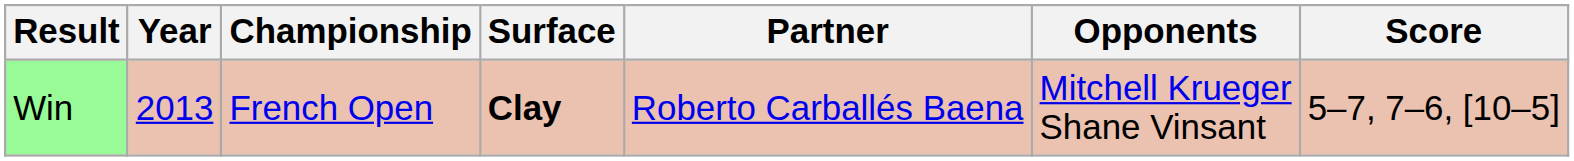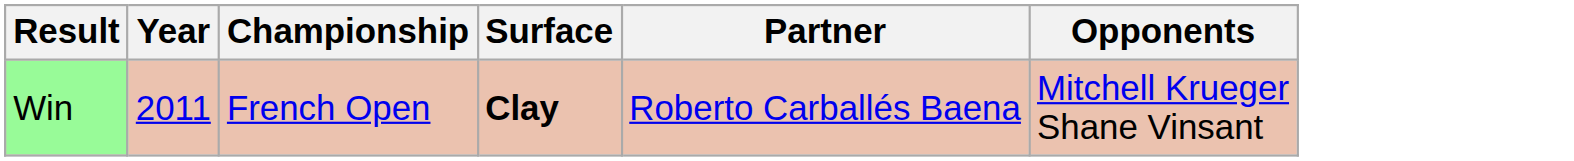 <table class="sortable wikitable">
 <tr>
 <th>Result</th>
 <th>Year</th>
 <th>Championship</th>
 <th>Surface</th>
 <th>Partner</th>
 <th>Opponents</th>
-<th>Score</th>
 </tr>
 <tr style="background:#ebc2af;">
 <td style="background:#98fb98;">Win</td>
-<td><a href='#'>2013</a></td>
+<td><a href='#'>2011</a></td>
 <td><a href='#'>French Open</a></td>
 <td><strong>Clay</strong></td>
 <td> <a href='#'>Roberto Carballés Baena</a></td>
 <td> <a href='#'>Mitchell Krueger</a><br> Shane Vinsant</td>
-<td>5–7, 7–6, [10–5]</td>
 </tr>
 </table>
